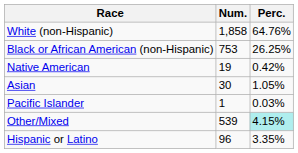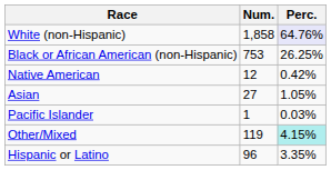 <table class="wikitable">
 <tr>
 <th>Race</th>
 <th>Num.</th>
 <th>Perc.</th>
 </tr>
 <tr>
 <td><a href='#'>White</a> (non-Hispanic)</td>
 <td>1,858</td>
-<td>64.76%</td>
+<td style="background: lavender;">64.76%</td>
 </tr>
 <tr>
 <td><a href='#'>Black or African American</a> (non-Hispanic)</td>
 <td>753</td>
 <td>26.25%</td>
 </tr>
 <tr>
 <td><a href='#'>Native American</a></td>
-<td>19</td>
+<td>12</td>
 <td>0.42%</td>
 </tr>
 <tr>
 <td><a href='#'>Asian</a></td>
-<td>30</td>
+<td>27</td>
 <td>1.05%</td>
 </tr>
 <tr>
 <td><a href='#'>Pacific Islander</a></td>
 <td>1</td>
 <td>0.03%</td>
 </tr>
 <tr>
 <td><a href='#'>Other/Mixed</a></td>
-<td>539</td>
+<td>119</td>
 <td style="background: paleturquoise;">4.15%</td>
 </tr>
 <tr>
 <td><a href='#'>Hispanic</a> or <a href='#'>Latino</a></td>
 <td>96</td>
 <td>3.35%</td>
 </tr>
 </table>
